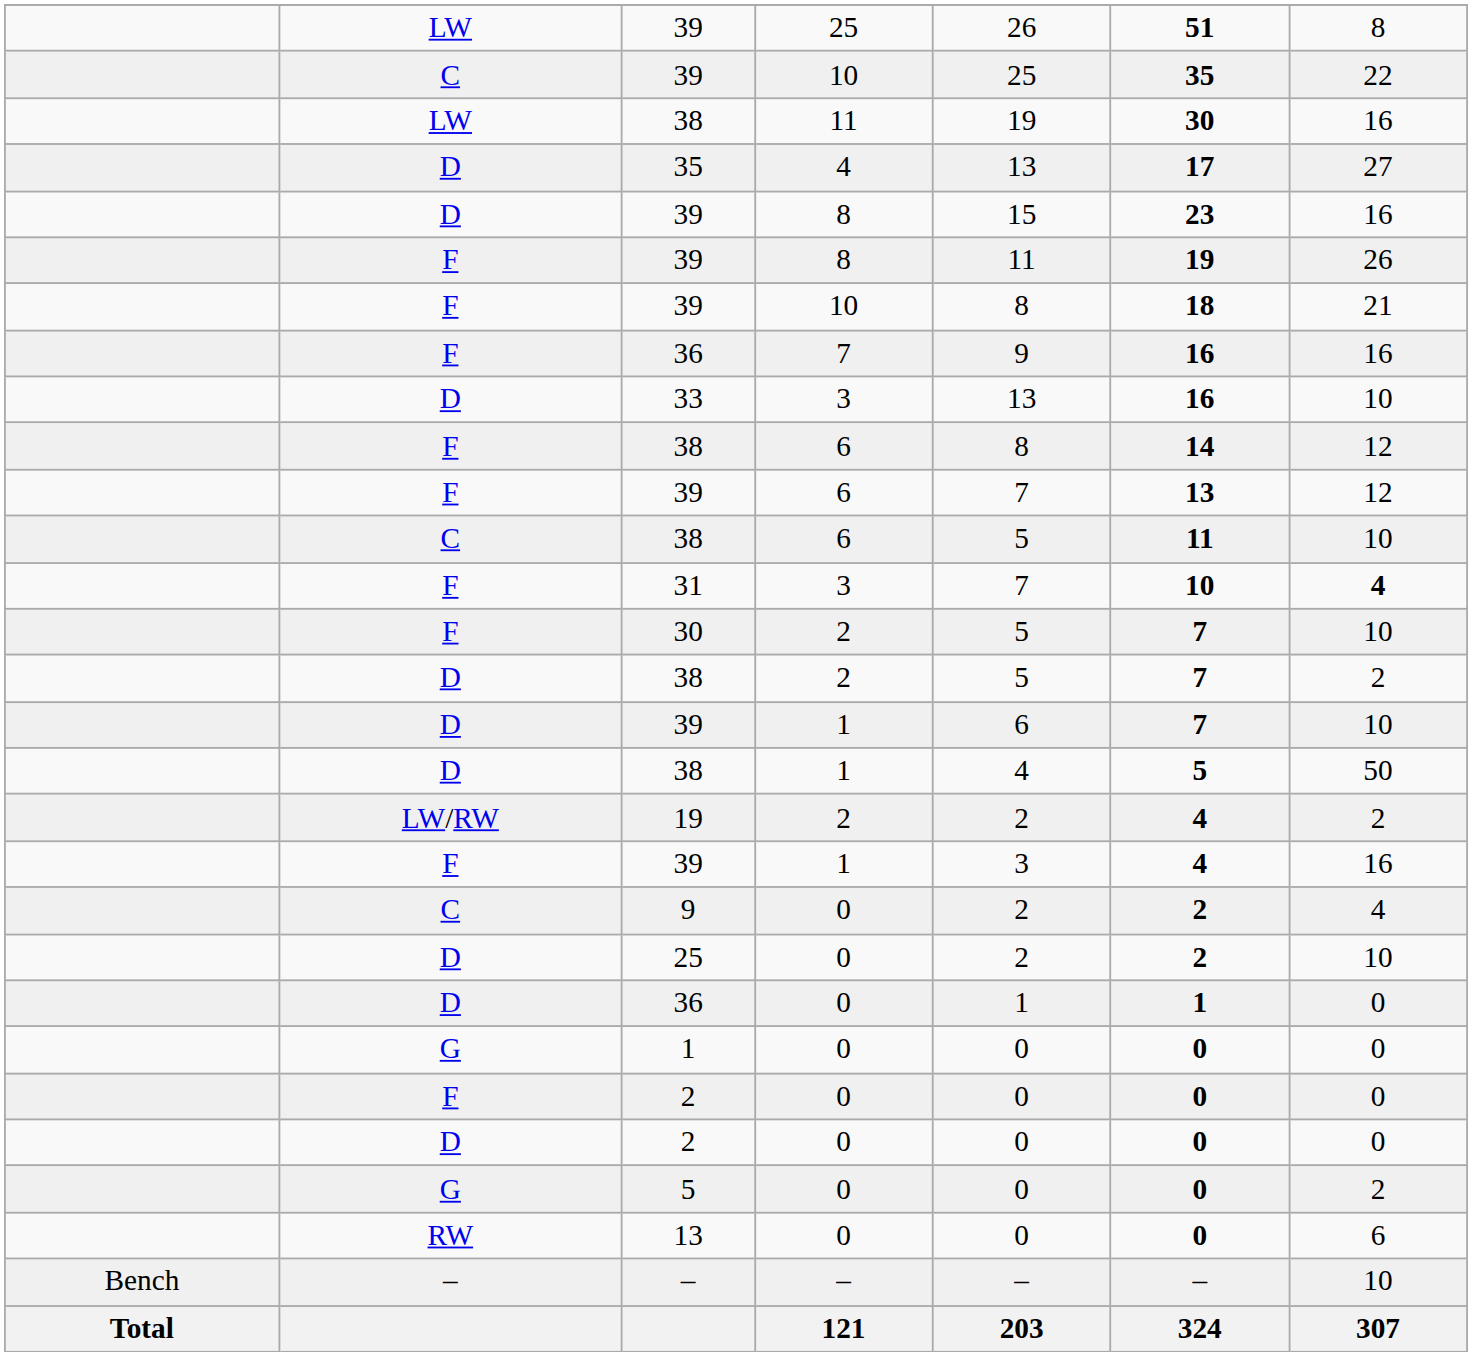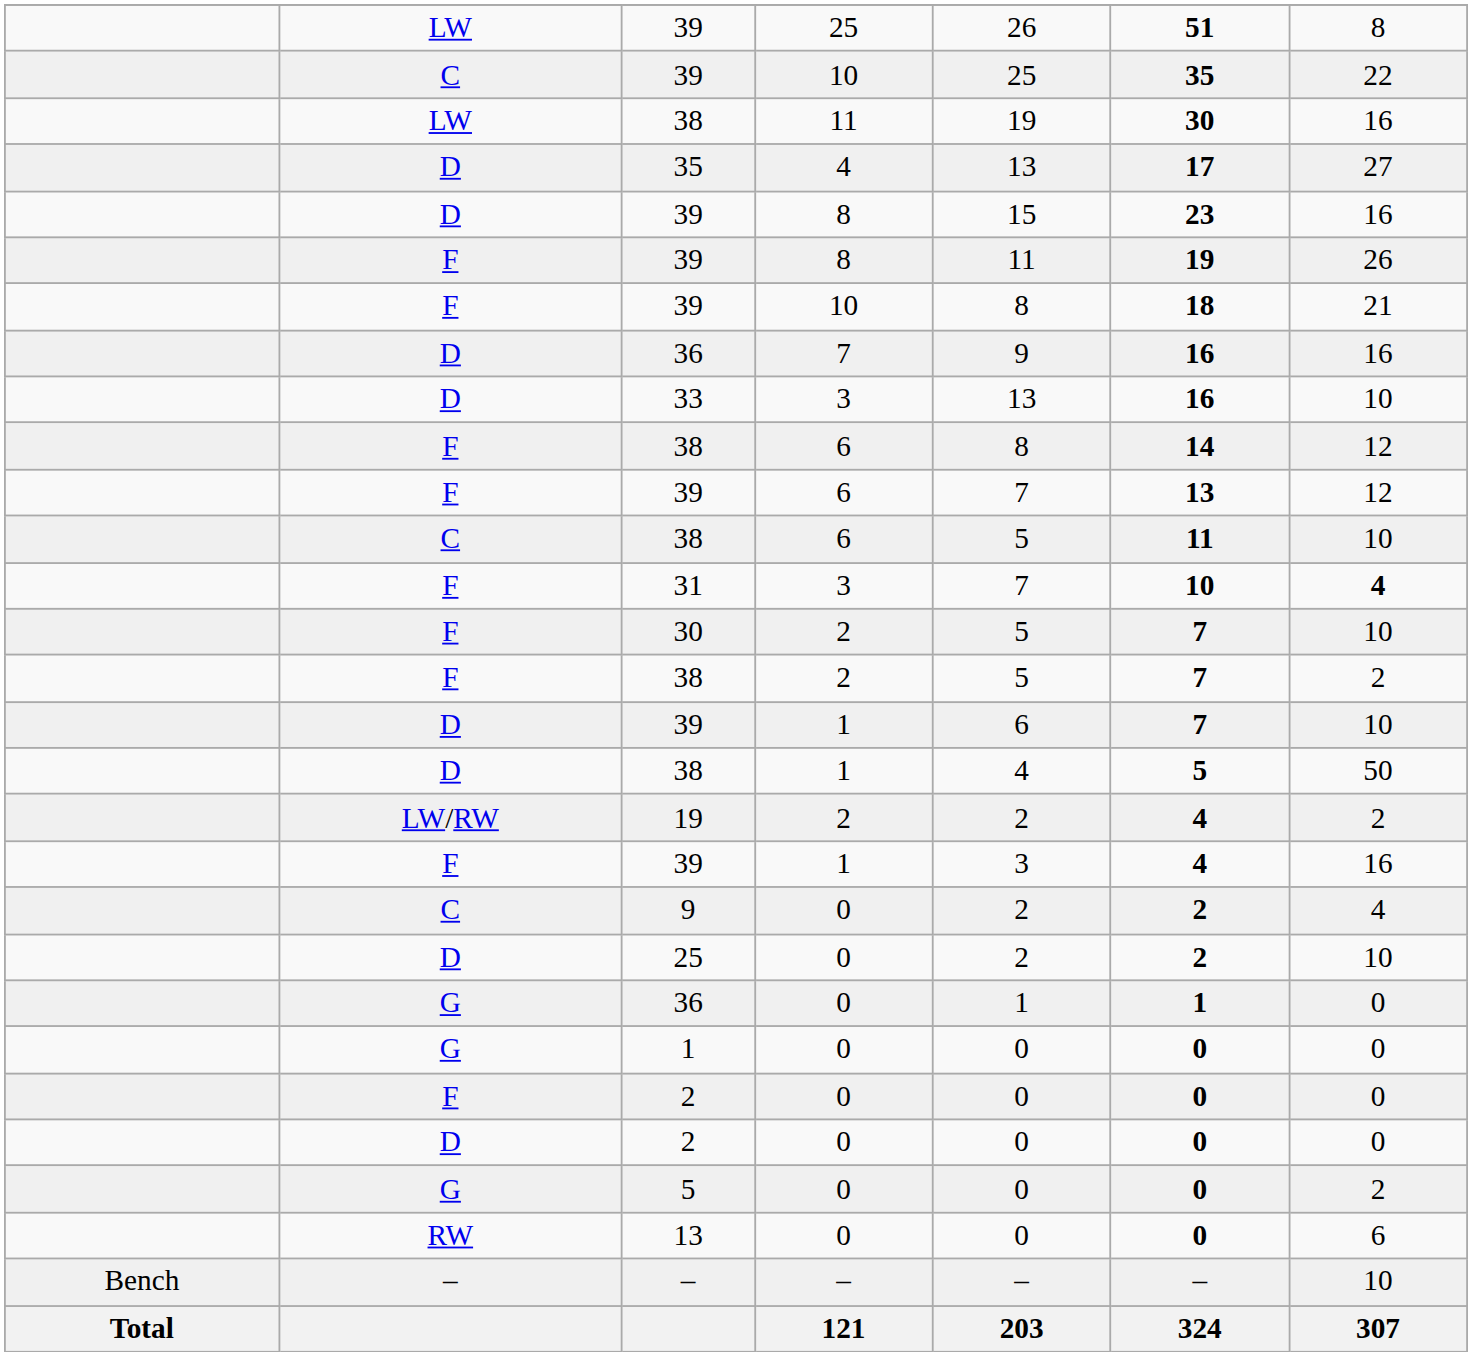 <table class="wikitable sortable" width=800>
 <tr align="center">
 </tr>
 <tr align="center" bgcolor="">
 <td></td>
 <td><a href='#'>LW</a></td>
 <td>39</td>
 <td>25</td>
 <td>26</td>
 <td><strong>51</strong></td>
 <td>8</td>
 </tr>
 <tr align="center" bgcolor="f0f0f0">
 <td></td>
 <td><a href='#'>C</a></td>
 <td>39</td>
 <td>10</td>
 <td>25</td>
 <td><strong>35</strong></td>
 <td>22</td>
 </tr>
 <tr align="center" bgcolor="">
 <td></td>
 <td><a href='#'>LW</a></td>
 <td>38</td>
 <td>11</td>
 <td>19</td>
 <td><strong>30</strong></td>
 <td>16</td>
 </tr>
 <tr align="center" bgcolor="f0f0f0">
 <td></td>
 <td><a href='#'>D</a></td>
 <td>35</td>
 <td>4</td>
 <td>13</td>
 <td><strong>17</strong></td>
 <td>27</td>
 </tr>
 <tr align="center" bgcolor="">
 <td></td>
 <td><a href='#'>D</a></td>
 <td>39</td>
 <td>8</td>
 <td>15</td>
 <td><strong>23</strong></td>
 <td>16</td>
 </tr>
 <tr align="center" bgcolor="f0f0f0">
 <td></td>
 <td><a href='#'>F</a></td>
 <td>39</td>
 <td>8</td>
 <td>11</td>
 <td><strong>19</strong></td>
 <td>26</td>
 </tr>
 <tr align="center" bgcolor="">
 <td></td>
 <td><a href='#'>F</a></td>
 <td>39</td>
 <td>10</td>
 <td>8</td>
 <td><strong>18</strong></td>
 <td>21</td>
 </tr>
 <tr align="center" bgcolor="f0f0f0">
 <td></td>
-<td><a href='#'>F</a></td>
+<td><a href='#'>D</a></td>
 <td>36</td>
 <td>7</td>
 <td>9</td>
 <td><strong>16</strong></td>
 <td>16</td>
 </tr>
 <tr align="center" bgcolor="">
 <td></td>
 <td><a href='#'>D</a></td>
 <td>33</td>
 <td>3</td>
 <td>13</td>
 <td><strong>16</strong></td>
 <td>10</td>
 </tr>
 <tr align="center" bgcolor="f0f0f0">
 <td></td>
 <td><a href='#'>F</a></td>
 <td>38</td>
 <td>6</td>
 <td>8</td>
 <td><strong>14</strong></td>
 <td>12</td>
 </tr>
 <tr align="center" bgcolor="">
 <td></td>
 <td><a href='#'>F</a></td>
 <td>39</td>
 <td>6</td>
 <td>7</td>
 <td><strong>13</strong></td>
 <td>12</td>
 </tr>
 <tr align="center" bgcolor="f0f0f0">
 <td></td>
 <td><a href='#'>C</a></td>
 <td>38</td>
 <td>6</td>
 <td>5</td>
 <td><strong>11</strong></td>
 <td>10</td>
 </tr>
 <tr align="center" bgcolor="">
 <td></td>
 <td><a href='#'>F</a></td>
 <td>31</td>
 <td>3</td>
 <td>7</td>
 <td><strong>10</strong></td>
 <td><strong>4</strong></td>
 </tr>
 <tr align="center" bgcolor="f0f0f0">
 <td></td>
 <td><a href='#'>F</a></td>
 <td>30</td>
 <td>2</td>
 <td>5</td>
 <td><strong>7</strong></td>
 <td>10</td>
 </tr>
 <tr align="center" bgcolor="">
 <td></td>
-<td><a href='#'>D</a></td>
+<td><a href='#'>F</a></td>
 <td>38</td>
 <td>2</td>
 <td>5</td>
 <td><strong>7</strong></td>
 <td>2</td>
 </tr>
 <tr align="center" bgcolor="f0f0f0">
 <td></td>
 <td><a href='#'>D</a></td>
 <td>39</td>
 <td>1</td>
 <td>6</td>
 <td><strong>7</strong></td>
 <td>10</td>
 </tr>
 <tr align="center" bgcolor="">
 <td></td>
 <td><a href='#'>D</a></td>
 <td>38</td>
 <td>1</td>
 <td>4</td>
 <td><strong>5</strong></td>
 <td>50</td>
 </tr>
 <tr align="center" bgcolor="f0f0f0">
 <td></td>
 <td><a href='#'>LW</a>/<a href='#'>RW</a></td>
 <td>19</td>
 <td>2</td>
 <td>2</td>
 <td><strong>4</strong></td>
 <td>2</td>
 </tr>
 <tr align="center" bgcolor="">
 <td></td>
 <td><a href='#'>F</a></td>
 <td>39</td>
 <td>1</td>
 <td>3</td>
 <td><strong>4</strong></td>
 <td>16</td>
 </tr>
 <tr align="center" bgcolor="f0f0f0">
 <td></td>
 <td><a href='#'>C</a></td>
 <td>9</td>
 <td>0</td>
 <td>2</td>
 <td><strong>2</strong></td>
 <td>4</td>
 </tr>
 <tr align="center" bgcolor="">
 <td></td>
 <td><a href='#'>D</a></td>
 <td>25</td>
 <td>0</td>
 <td>2</td>
 <td><strong>2</strong></td>
 <td>10</td>
 </tr>
 <tr align="center" bgcolor="f0f0f0">
 <td></td>
-<td><a href='#'>D</a></td>
+<td><a href='#'>G</a></td>
 <td>36</td>
 <td>0</td>
 <td>1</td>
 <td><strong>1</strong></td>
 <td>0</td>
 </tr>
 <tr align="center" bgcolor="">
 <td></td>
 <td><a href='#'>G</a></td>
 <td>1</td>
 <td>0</td>
 <td>0</td>
 <td><strong>0</strong></td>
 <td>0</td>
 </tr>
 <tr align="center" bgcolor="f0f0f0">
 <td></td>
 <td><a href='#'>F</a></td>
 <td>2</td>
 <td>0</td>
 <td>0</td>
 <td><strong>0</strong></td>
 <td>0</td>
 </tr>
 <tr align="center" bgcolor="">
 <td></td>
 <td><a href='#'>D</a></td>
 <td>2</td>
 <td>0</td>
 <td>0</td>
 <td><strong>0</strong></td>
 <td>0</td>
 </tr>
 <tr align="center" bgcolor="f0f0f0">
 <td></td>
 <td><a href='#'>G</a></td>
 <td>5</td>
 <td>0</td>
 <td>0</td>
 <td><strong>0</strong></td>
 <td>2</td>
 </tr>
 <tr align="center" bgcolor="">
 <td></td>
 <td><a href='#'>RW</a></td>
 <td>13</td>
 <td>0</td>
 <td>0</td>
 <td><strong>0</strong></td>
 <td>6</td>
 </tr>
 <tr align="center" bgcolor="f0f0f0">
 <td>Bench</td>
 <td>–</td>
 <td>–</td>
 <td>–</td>
 <td>–</td>
 <td>–</td>
 <td>10</td>
 </tr>
 <tr>
 <th>Total</th>
 <th></th>
 <th></th>
 <th>121</th>
 <th>203</th>
 <th>324</th>
 <th>307</th>
 </tr>
 </table>
